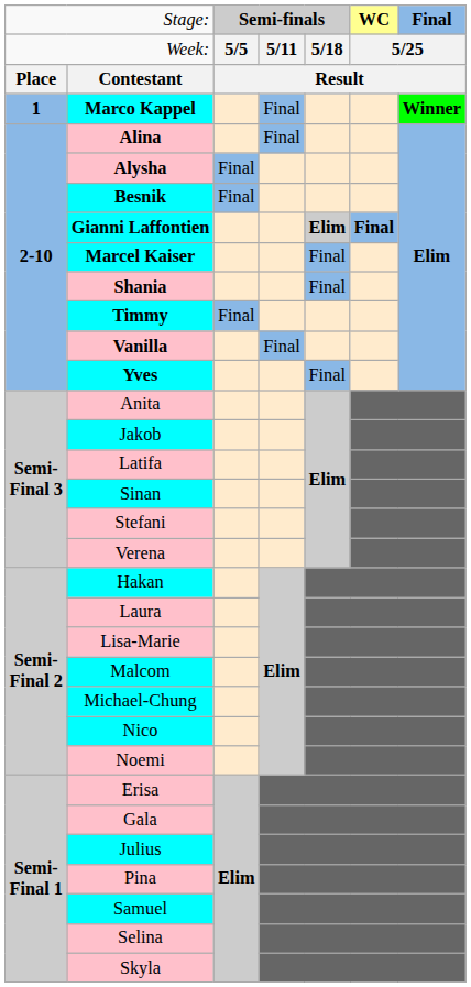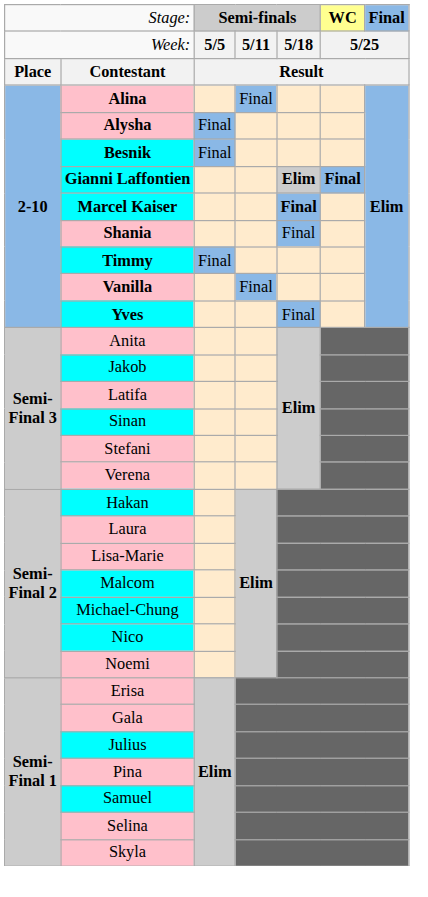 <table class="wikitable" style="text-align:center; font-size:85%">
 <tr>
 <td align="right" colspan=2><em>Stage:</em></td>
 <td bgcolor="CCCCCC" colspan=3><strong>Semi-finals</strong></td>
 <td bgcolor="#FFFFF99" colspan=1><strong>WC</strong></td>
 <td bgcolor="8AB8E6" colspan=1><strong>Final</strong></td>
 </tr>
 <tr>
 <td align="right" colspan=2><em>Week:</em></td>
 <th>5/5</th>
 <th>5/11</th>
 <th>5/18</th>
 <th colspan="2">5/25</th>
 </tr>
 <tr>
 <th>Place</th>
 <th>Contestant</th>
 <th colspan="5" align="center">Result</th>
-</tr>
-<tr>
-<td align="center"  bgcolor="#8AB8E6"><strong>1</strong></td>
-<td bgcolor="cyan"><strong>Marco Kappel</strong></td>
-<td bgcolor="#FFEBCD"></td>
-<td bgcolor="#8AB8E6">Final</td>
-<td bgcolor="#FFEBCD"></td>
-<td bgcolor="#FFEBCD"></td>
-<td bgcolor="lime"><strong>Winner</strong></td>
 </tr>
 <tr>
 <td align="center"  bgcolor="#8AB8E6" rowspan=9><strong>2-10</strong></td>
 <td bgcolor="pink"><strong>Alina</strong></td>
 <td bgcolor="#FFEBCD"></td>
 <td bgcolor="#8AB8E6">Final</td>
 <td bgcolor="#FFEBCD"></td>
 <td bgcolor="#FFEBCD"></td>
 <td bgcolor="#8AB8E6" rowspan=9><strong>Elim</strong></td>
 </tr>
 <tr>
 <td bgcolor="pink"><strong>Alysha</strong></td>
 <td bgcolor="#8AB8E6">Final</td>
 <td bgcolor="#FFEBCD"></td>
 <td bgcolor="#FFEBCD"></td>
 <td bgcolor="#FFEBCD"></td>
 </tr>
 <tr>
 <td bgcolor="cyan"><strong>Besnik</strong></td>
 <td bgcolor="#8AB8E6">Final</td>
 <td bgcolor="#FFEBCD"></td>
 <td bgcolor="#FFEBCD"></td>
 <td bgcolor="#FFEBCD"></td>
 </tr>
 <tr>
 <td bgcolor="cyan"><strong>Gianni Laffontien</strong></td>
 <td bgcolor="#FFEBCD"></td>
 <td bgcolor="#FFEBCD"></td>
 <td bgcolor="#cccccc"><strong>Elim</strong></td>
 <td bgcolor="#8AB8E6"><strong>Final</strong></td>
 </tr>
 <tr>
 <td bgcolor="cyan"><strong>Marcel Kaiser</strong></td>
 <td bgcolor="#FFEBCD"></td>
 <td bgcolor="#FFEBCD"></td>
-<td bgcolor="#8AB8E6">Final</td>
+<td bgcolor="#8AB8E6"><strong>Final</strong></td>
 <td bgcolor="#FFEBCD"></td>
 </tr>
 <tr>
 <td bgcolor="pink"><strong>Shania</strong></td>
 <td bgcolor="#FFEBCD"></td>
 <td bgcolor="#FFEBCD"></td>
 <td bgcolor="#8AB8E6">Final</td>
 <td bgcolor="#FFEBCD"></td>
 </tr>
 <tr>
 <td bgcolor="cyan"><strong>Timmy</strong></td>
 <td bgcolor="#8AB8E6">Final</td>
 <td bgcolor="#FFEBCD"></td>
 <td bgcolor="#FFEBCD"></td>
 <td bgcolor="#FFEBCD"></td>
 </tr>
 <tr>
 <td bgcolor="pink"><strong>Vanilla</strong></td>
 <td bgcolor="#FFEBCD"></td>
 <td bgcolor="#8AB8E6">Final</td>
 <td bgcolor="#FFEBCD"></td>
 <td bgcolor="#FFEBCD"></td>
 </tr>
 <tr>
 <td bgcolor="cyan"><strong>Yves</strong></td>
 <td bgcolor="#FFEBCD"></td>
 <td bgcolor="#FFEBCD"></td>
 <td bgcolor="#8AB8E6">Final</td>
 <td bgcolor="#FFEBCD"></td>
 </tr>
 <tr>
 <td align="center"  bgcolor="#CCCCCC" rowspan=6><strong>Semi-<br>Final 3</strong></td>
 <td bgcolor="pink">Anita</td>
 <td bgcolor="#FFEBCD"></td>
 <td bgcolor="#FFEBCD"></td>
 <td bgcolor="#cccccc" rowspan=6><strong>Elim</strong></td>
 <td bgcolor="#666666" colspan=2></td>
 </tr>
 <tr>
 <td bgcolor="cyan">Jakob</td>
 <td bgcolor="#FFEBCD"></td>
 <td bgcolor="#FFEBCD"></td>
 <td bgcolor="#666666" colspan=2></td>
 </tr>
 <tr>
 <td bgcolor="pink">Latifa</td>
 <td bgcolor="#FFEBCD"></td>
 <td bgcolor="#FFEBCD"></td>
 <td bgcolor="#666666" colspan=2></td>
 </tr>
 <tr>
 <td bgcolor="cyan">Sinan</td>
 <td bgcolor="#FFEBCD"></td>
 <td bgcolor="#FFEBCD"></td>
 <td bgcolor="#666666" colspan=2></td>
 </tr>
 <tr>
 <td bgcolor="pink">Stefani</td>
 <td bgcolor="#FFEBCD"></td>
 <td bgcolor="#FFEBCD"></td>
 <td bgcolor="#666666" colspan=2></td>
 </tr>
 <tr>
 <td bgcolor="pink">Verena</td>
 <td bgcolor="#FFEBCD"></td>
 <td bgcolor="#FFEBCD"></td>
 <td bgcolor="#666666" colspan=2></td>
 </tr>
 <tr>
 <td align="center"  bgcolor="#CCCCCC" rowspan=7><strong>Semi-<br>Final 2</strong></td>
 <td bgcolor="cyan">Hakan</td>
 <td bgcolor="#FFEBCD"></td>
 <td bgcolor="#cccccc" rowspan=7><strong>Elim</strong></td>
 <td bgcolor="#666666" colspan=3></td>
 </tr>
 <tr>
 <td bgcolor="pink">Laura</td>
 <td bgcolor="#FFEBCD"></td>
 <td bgcolor="#666666" colspan=3></td>
 </tr>
 <tr>
 <td bgcolor="pink">Lisa-Marie</td>
 <td bgcolor="#FFEBCD"></td>
 <td bgcolor="#666666" colspan=3></td>
 </tr>
 <tr>
 <td bgcolor="cyan">Malcom</td>
 <td bgcolor="#FFEBCD"></td>
 <td bgcolor="#666666" colspan=3></td>
 </tr>
 <tr>
 <td bgcolor="cyan">Michael-Chung</td>
 <td bgcolor="#FFEBCD"></td>
 <td bgcolor="#666666" colspan=3></td>
 </tr>
 <tr>
 <td bgcolor="cyan">Nico</td>
 <td bgcolor="#FFEBCD"></td>
 <td bgcolor="#666666" colspan=3></td>
 </tr>
 <tr>
 <td bgcolor="pink">Noemi</td>
 <td bgcolor="#FFEBCD"></td>
 <td bgcolor="#666666" colspan=3></td>
 </tr>
 <tr>
 <td align="center"  bgcolor="#CCCCCC" rowspan=7><strong>Semi-<br>Final 1</strong></td>
 <td bgcolor="pink">Erisa</td>
 <td bgcolor="#cccccc" rowspan=7><strong>Elim</strong></td>
 <td bgcolor="#666666" colspan=4></td>
 </tr>
 <tr>
 <td bgcolor="pink">Gala</td>
 <td bgcolor="#666666" colspan=4></td>
 </tr>
 <tr>
 <td bgcolor="cyan">Julius</td>
 <td bgcolor="#666666" colspan=4></td>
 </tr>
 <tr>
 <td bgcolor="pink">Pina</td>
 <td bgcolor="#666666" colspan=4></td>
 </tr>
 <tr>
 <td bgcolor="cyan">Samuel</td>
 <td bgcolor="#666666" colspan=4></td>
 </tr>
 <tr>
 <td bgcolor="pink">Selina</td>
 <td bgcolor="#666666" colspan=4></td>
 </tr>
 <tr>
 <td bgcolor="pink">Skyla</td>
 <td bgcolor="#666666" colspan=4></td>
 </tr>
 </table>
